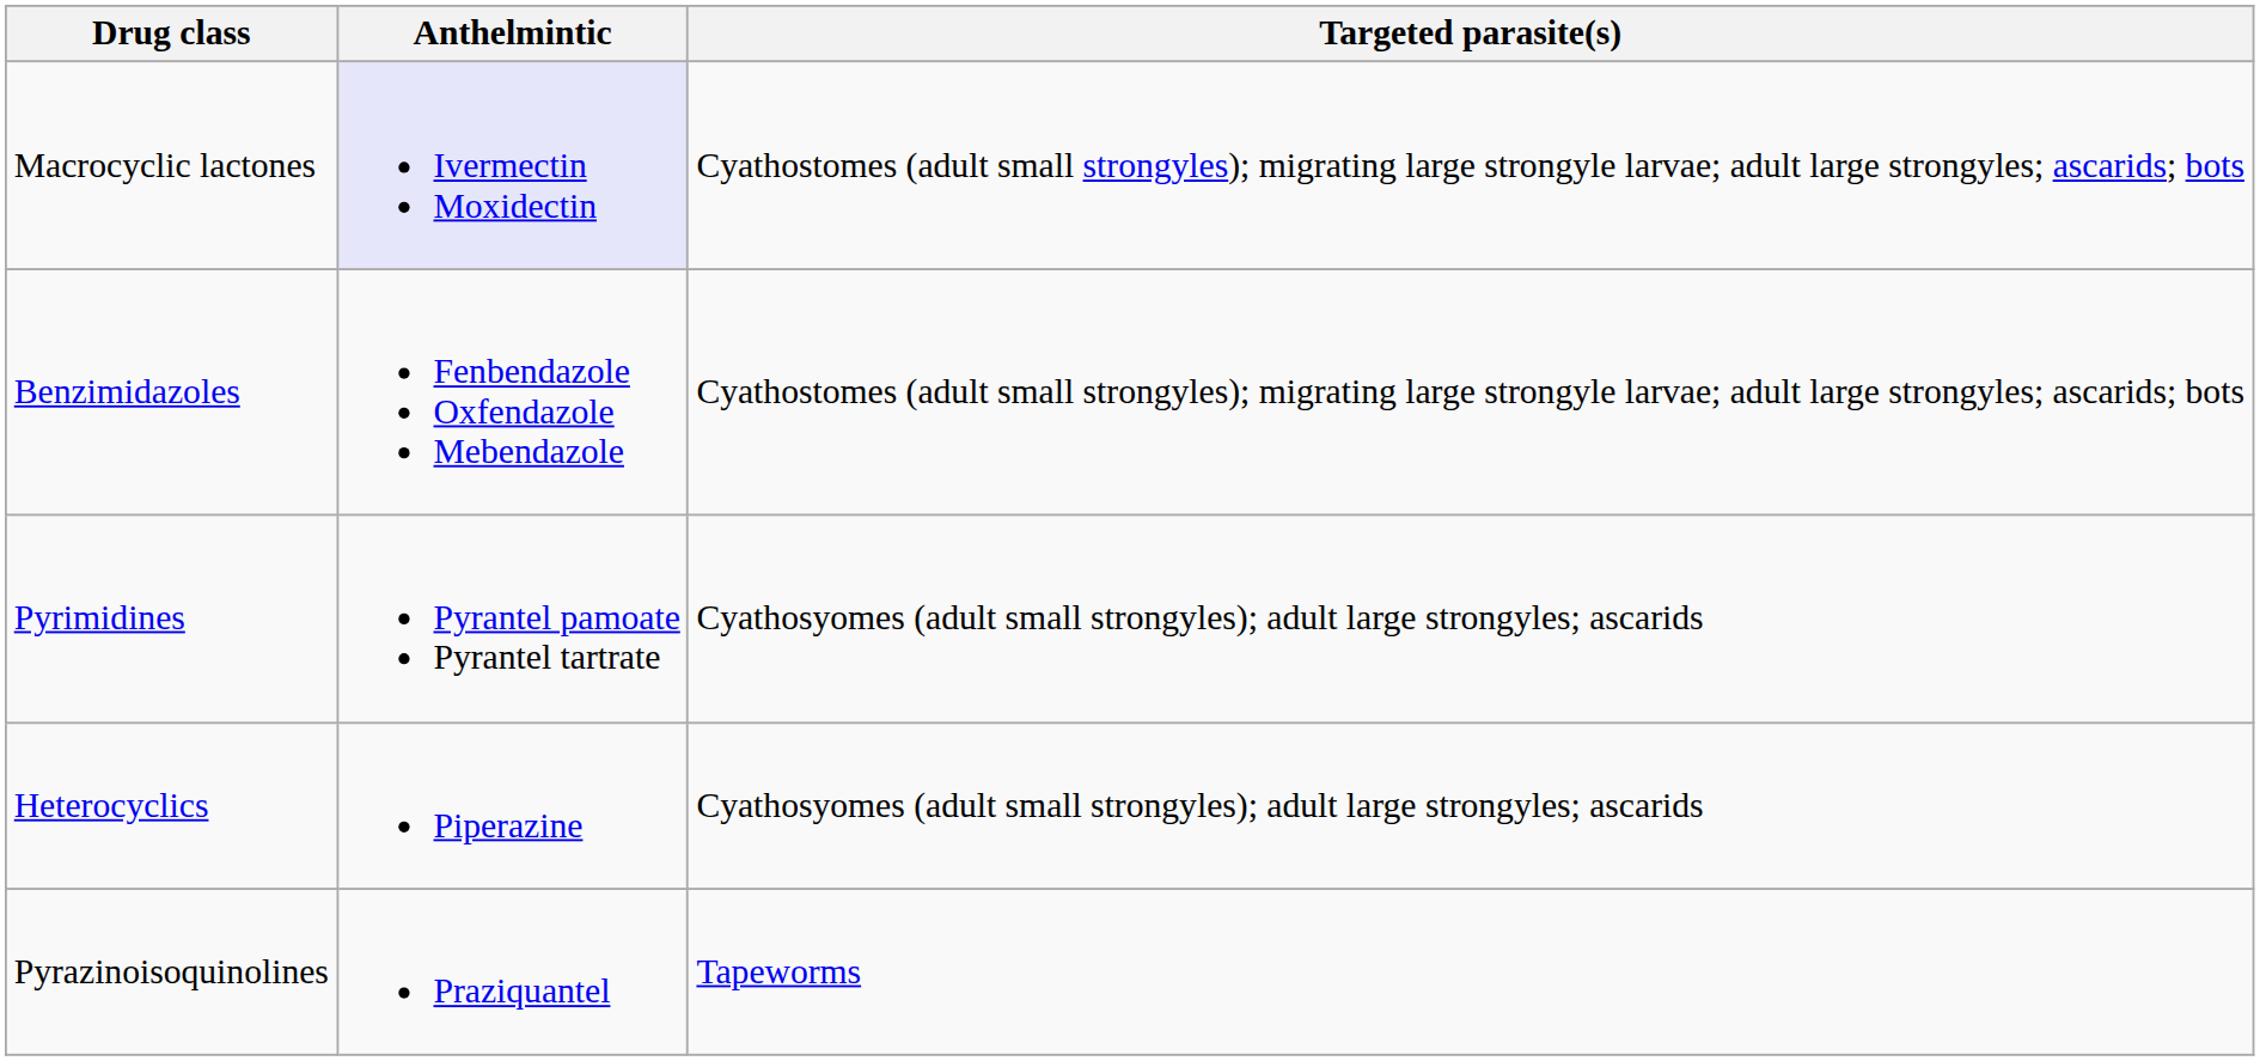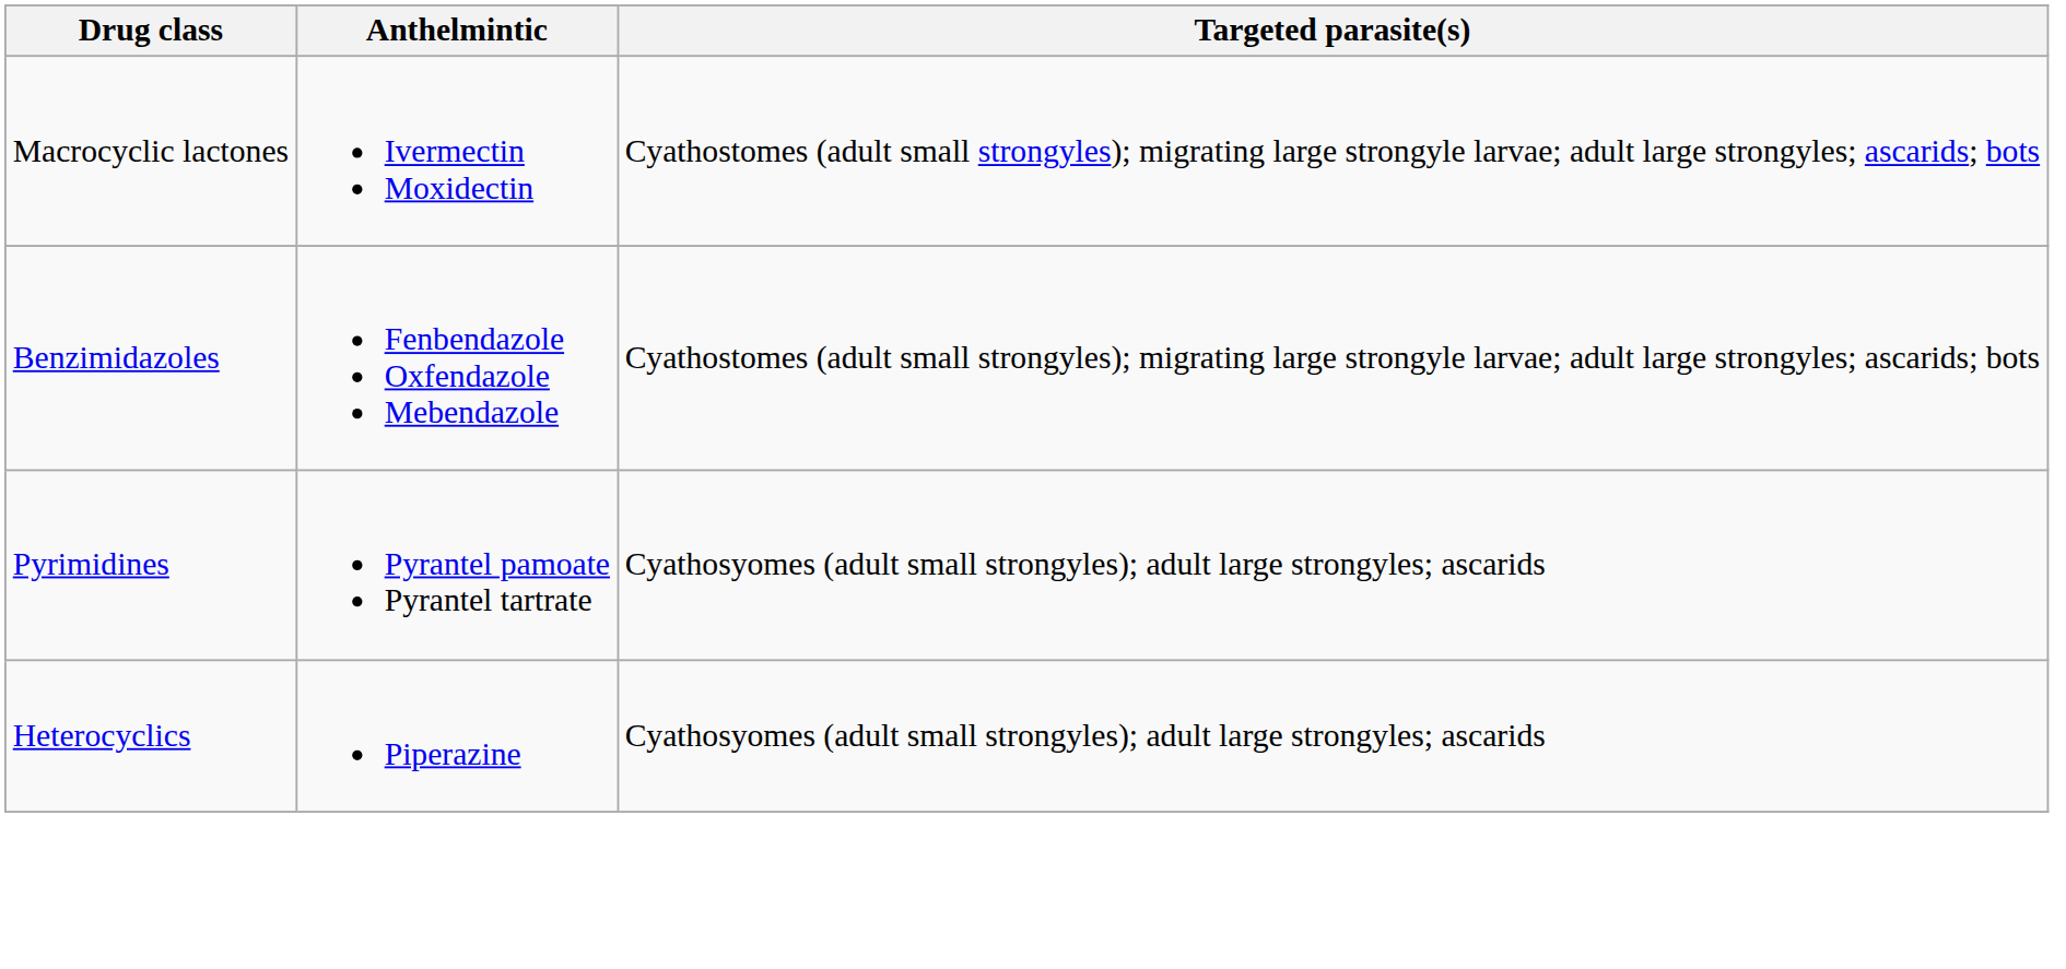 <table class="wikitable">
 <tr>
 <th>Drug class</th>
 <th>Anthelmintic</th>
 <th>Targeted parasite(s)</th>
 </tr>
 <tr>
 <td>Macrocyclic lactones</td>
-<td style="background: lavender;"><br><ul><li><a href='#'>Ivermectin</a></li><li><a href='#'>Moxidectin</a></li></ul></td>
+<td><br><ul><li><a href='#'>Ivermectin</a></li><li><a href='#'>Moxidectin</a></li></ul></td>
 <td>Cyathostomes (adult small <a href='#'>strongyles</a>); migrating large strongyle larvae; adult large strongyles; <a href='#'>ascarids</a>; <a href='#'>bots</a></td>
 </tr>
 <tr>
 <td><a href='#'>Benzimidazoles</a></td>
 <td><br><ul><li><a href='#'>Fenbendazole</a></li><li><a href='#'>Oxfendazole</a></li><li><a href='#'>Mebendazole</a></li></ul></td>
 <td>Cyathostomes (adult small strongyles); migrating large strongyle larvae; adult large strongyles; ascarids; bots</td>
 </tr>
 <tr>
 <td><a href='#'>Pyrimidines</a></td>
 <td><br><ul><li><a href='#'>Pyrantel pamoate</a></li><li>Pyrantel tartrate</li></ul></td>
 <td>Cyathosyomes (adult small strongyles); adult large strongyles; ascarids</td>
 </tr>
 <tr>
 <td><a href='#'>Heterocyclics</a></td>
 <td><br><ul><li><a href='#'>Piperazine</a></li></ul></td>
 <td>Cyathosyomes (adult small strongyles); adult large strongyles; ascarids</td>
 </tr>
-<tr>
-<td>Pyrazinoisoquinolines</td>
-<td><br><ul><li><a href='#'>Praziquantel</a></li></ul></td>
-<td><a href='#'>Tapeworms</a></td>
-</tr>
 </table>
